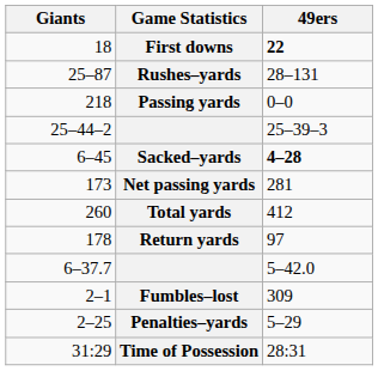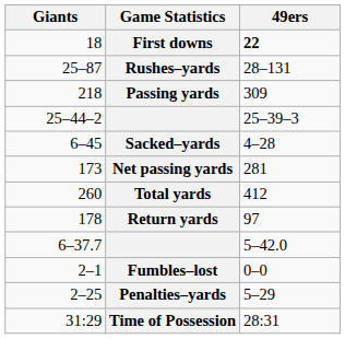 <table class="wikitable" style="margin: 1em auto 1em auto">
 <tr>
 <th style="width:30%;">Giants</th>
 <th style="width:40%;">Game Statistics</th>
 <th style="width:30%;">49ers</th>
 </tr>
 <tr>
 <td style="text-align:right;">18</td>
 <th>First downs</th>
 <td><strong>22</strong></td>
 </tr>
 <tr>
 <td style="text-align:right;">25–87</td>
 <th>Rushes–yards</th>
 <td>28–131</td>
 </tr>
 <tr>
 <td style="text-align:right;">218</td>
 <th>Passing yards</th>
-<td>0–0</td>
+<td>309</td>
 </tr>
 <tr>
 <td style="text-align:right;">25–44–2</td>
 <th></th>
 <td>25–39–3</td>
 </tr>
 <tr>
 <td style="text-align:right;">6–45</td>
 <th>Sacked–yards</th>
-<td><strong>4–28</strong></td>
+<td>4–28</td>
 </tr>
 <tr>
 <td style="text-align:right;">173</td>
 <th>Net passing yards</th>
 <td>281</td>
 </tr>
 <tr>
 <td style="text-align:right;">260</td>
 <th>Total yards</th>
 <td>412</td>
 </tr>
 <tr>
 <td style="text-align:right;">178</td>
 <th>Return yards</th>
 <td>97</td>
 </tr>
 <tr>
 <td style="text-align:right;">6–37.7</td>
 <th></th>
 <td>5–42.0</td>
 </tr>
 <tr>
 <td style="text-align:right;">2–1</td>
 <th>Fumbles–lost</th>
-<td>309</td>
+<td>0–0</td>
 </tr>
 <tr>
 <td style="text-align:right;">2–25</td>
 <th>Penalties–yards</th>
 <td>5–29</td>
 </tr>
 <tr>
 <td style="text-align:right;">31:29</td>
 <th>Time of Possession</th>
 <td>28:31</td>
 </tr>
 </table>
